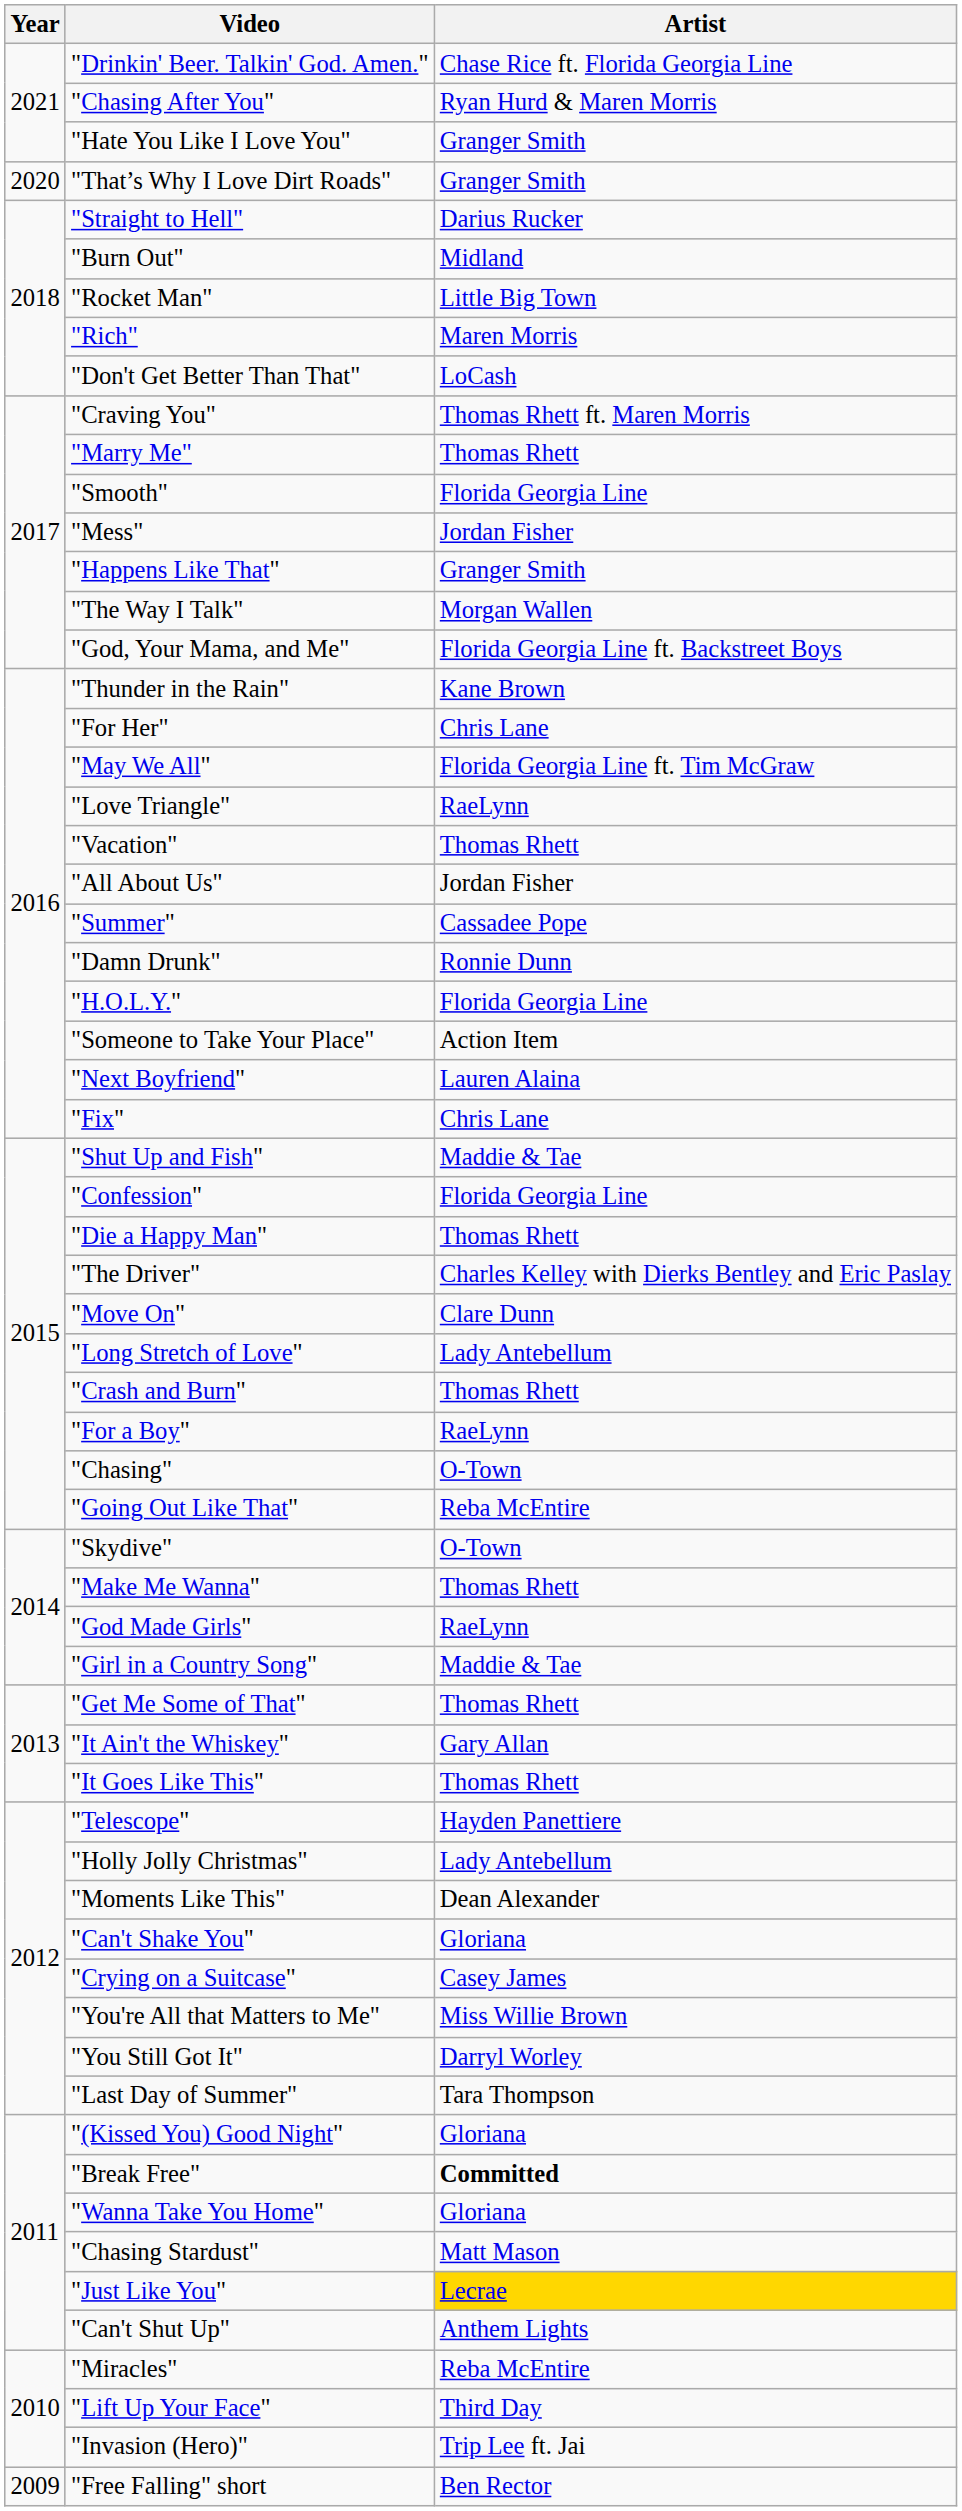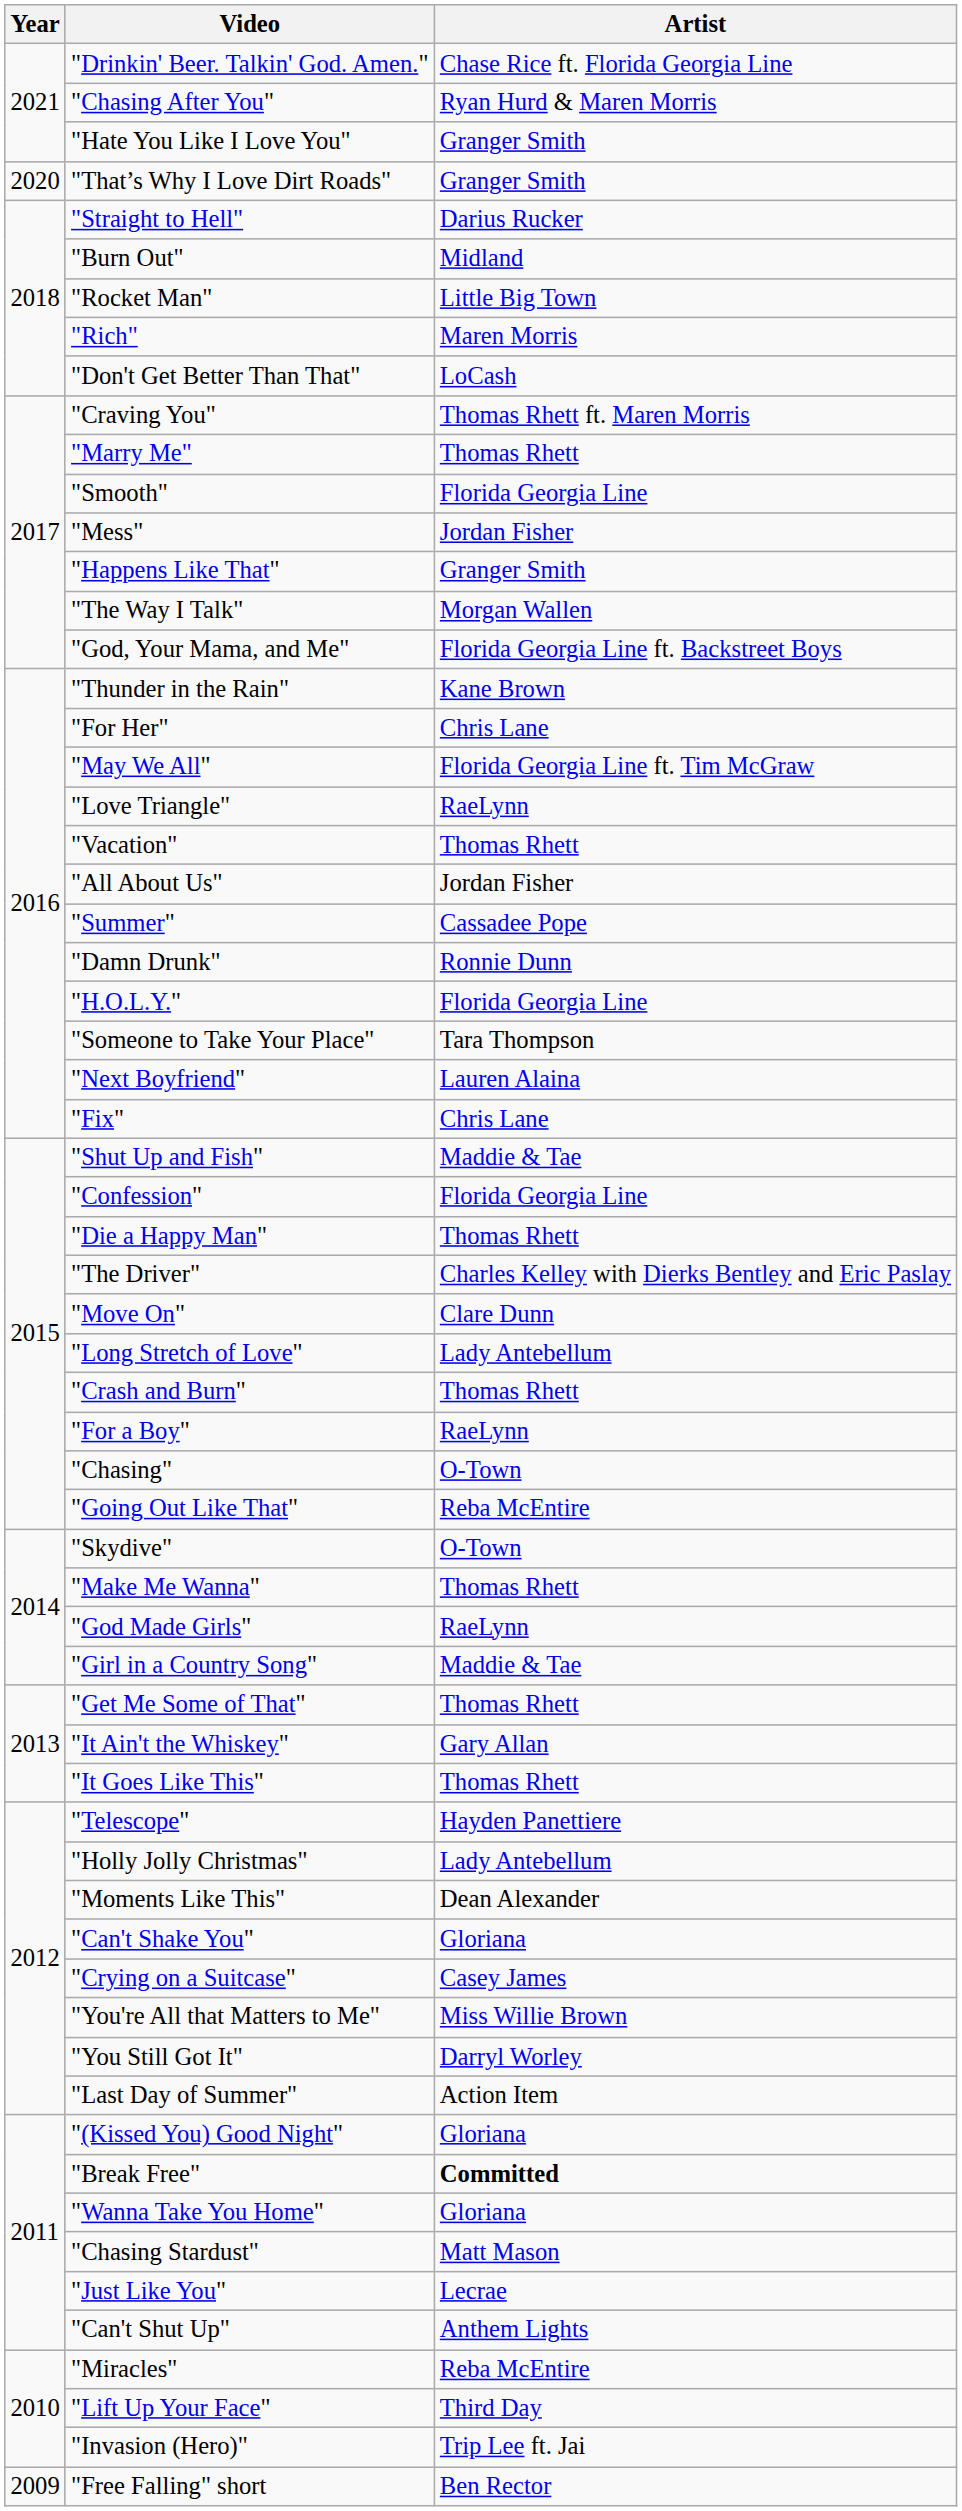 <table class="wikitable">
 <tr>
 <th>Year</th>
 <th>Video</th>
 <th>Artist</th>
 </tr>
 <tr>
 <td rowspan="3">2021</td>
 <td>"<a href='#'>Drinkin' Beer. Talkin' God. Amen.</a>"</td>
 <td><a href='#'>Chase Rice</a> ft. <a href='#'>Florida Georgia Line</a></td>
 </tr>
 <tr>
 <td>"<a href='#'>Chasing After You</a>"</td>
 <td><a href='#'>Ryan Hurd</a> & <a href='#'>Maren Morris</a></td>
 </tr>
 <tr>
 <td>"Hate You Like I Love You"</td>
 <td><a href='#'>Granger Smith</a></td>
 </tr>
 <tr>
 <td>2020</td>
 <td>"That’s Why I Love Dirt Roads"</td>
 <td><a href='#'>Granger Smith</a></td>
 </tr>
 <tr>
 <td rowspan="5">2018</td>
 <td><a href='#'>"Straight to Hell"</a></td>
 <td><a href='#'>Darius Rucker</a></td>
 </tr>
 <tr>
 <td>"Burn Out"</td>
 <td><a href='#'>Midland</a></td>
 </tr>
 <tr>
 <td>"Rocket Man"</td>
 <td><a href='#'>Little Big Town</a></td>
 </tr>
 <tr>
 <td><a href='#'>"Rich"</a></td>
 <td><a href='#'>Maren Morris</a></td>
 </tr>
 <tr>
 <td>"Don't Get Better Than That"</td>
 <td><a href='#'>LoCash</a></td>
 </tr>
 <tr>
 <td rowspan="7">2017</td>
 <td>"Craving You"</td>
 <td><a href='#'>Thomas Rhett</a> ft. <a href='#'>Maren Morris</a></td>
 </tr>
 <tr>
 <td><a href='#'>"Marry Me"</a></td>
 <td><a href='#'>Thomas Rhett</a></td>
 </tr>
 <tr>
 <td>"Smooth"</td>
 <td><a href='#'>Florida Georgia Line</a></td>
 </tr>
 <tr>
 <td>"Mess"</td>
 <td><a href='#'>Jordan Fisher</a></td>
 </tr>
 <tr>
 <td>"<a href='#'>Happens Like That</a>"</td>
 <td><a href='#'>Granger Smith</a></td>
 </tr>
 <tr>
 <td>"The Way I Talk"</td>
 <td><a href='#'>Morgan Wallen</a></td>
 </tr>
 <tr>
 <td>"God, Your Mama, and Me"</td>
 <td><a href='#'>Florida Georgia Line</a> ft. <a href='#'>Backstreet Boys</a></td>
 </tr>
 <tr>
 <td rowspan="12">2016</td>
 <td>"Thunder in the Rain"</td>
 <td><a href='#'>Kane Brown</a></td>
 </tr>
 <tr>
 <td>"For Her"</td>
 <td><a href='#'>Chris Lane</a></td>
 </tr>
 <tr>
 <td>"<a href='#'>May We All</a>"</td>
 <td><a href='#'>Florida Georgia Line</a> ft. <a href='#'>Tim McGraw</a></td>
 </tr>
 <tr>
 <td>"Love Triangle"</td>
 <td><a href='#'>RaeLynn</a></td>
 </tr>
 <tr>
 <td>"Vacation"</td>
 <td><a href='#'>Thomas Rhett</a></td>
 </tr>
 <tr>
 <td>"All About Us"</td>
 <td>Jordan Fisher</td>
 </tr>
 <tr>
 <td>"<a href='#'>Summer</a>"</td>
 <td><a href='#'>Cassadee Pope</a></td>
 </tr>
 <tr>
 <td>"Damn Drunk"</td>
 <td><a href='#'>Ronnie Dunn</a></td>
 </tr>
 <tr>
 <td>"<a href='#'>H.O.L.Y.</a>"</td>
 <td><a href='#'>Florida Georgia Line</a></td>
 </tr>
 <tr>
 <td>"Someone to Take Your Place"</td>
-<td>Action Item</td>
+<td>Tara Thompson</td>
 </tr>
 <tr>
 <td>"<a href='#'>Next Boyfriend</a>"</td>
 <td><a href='#'>Lauren Alaina</a></td>
 </tr>
 <tr>
 <td>"<a href='#'>Fix</a>"</td>
 <td><a href='#'>Chris Lane</a></td>
 </tr>
 <tr>
 <td rowspan="10">2015</td>
 <td>"<a href='#'>Shut Up and Fish</a>"</td>
 <td><a href='#'>Maddie & Tae</a></td>
 </tr>
 <tr>
 <td>"<a href='#'>Confession</a>"</td>
 <td><a href='#'>Florida Georgia Line</a></td>
 </tr>
 <tr>
 <td>"<a href='#'>Die a Happy Man</a>"</td>
 <td><a href='#'>Thomas Rhett</a></td>
 </tr>
 <tr>
 <td>"The Driver"</td>
 <td><a href='#'>Charles Kelley</a> with <a href='#'>Dierks Bentley</a> and <a href='#'>Eric Paslay</a></td>
 </tr>
 <tr>
 <td>"<a href='#'>Move On</a>"</td>
 <td><a href='#'>Clare Dunn</a></td>
 </tr>
 <tr>
 <td>"<a href='#'>Long Stretch of Love</a>"</td>
 <td><a href='#'>Lady Antebellum</a></td>
 </tr>
 <tr>
 <td>"<a href='#'>Crash and Burn</a>"</td>
 <td><a href='#'>Thomas Rhett</a></td>
 </tr>
 <tr>
 <td>"<a href='#'>For a Boy</a>"</td>
 <td><a href='#'>RaeLynn</a></td>
 </tr>
 <tr>
 <td>"Chasing"</td>
 <td><a href='#'>O-Town</a></td>
 </tr>
 <tr>
 <td>"<a href='#'>Going Out Like That</a>"</td>
 <td><a href='#'>Reba McEntire</a></td>
 </tr>
 <tr>
 <td rowspan="4">2014</td>
 <td>"Skydive"</td>
 <td><a href='#'>O-Town</a></td>
 </tr>
 <tr>
 <td>"<a href='#'>Make Me Wanna</a>"</td>
 <td><a href='#'>Thomas Rhett</a></td>
 </tr>
 <tr>
 <td>"<a href='#'>God Made Girls</a>"</td>
 <td><a href='#'>RaeLynn</a></td>
 </tr>
 <tr>
 <td>"<a href='#'>Girl in a Country Song</a>"</td>
 <td><a href='#'>Maddie & Tae</a></td>
 </tr>
 <tr>
 <td rowspan="3">2013</td>
 <td>"<a href='#'>Get Me Some of That</a>"</td>
 <td><a href='#'>Thomas Rhett</a></td>
 </tr>
 <tr>
 <td>"<a href='#'>It Ain't the Whiskey</a>"</td>
 <td><a href='#'>Gary Allan</a></td>
 </tr>
 <tr>
 <td>"<a href='#'>It Goes Like This</a>"</td>
 <td><a href='#'>Thomas Rhett</a></td>
 </tr>
 <tr>
 <td rowspan="8">2012</td>
 <td>"<a href='#'>Telescope</a>"</td>
 <td><a href='#'>Hayden Panettiere</a></td>
 </tr>
 <tr>
 <td>"Holly Jolly Christmas"</td>
 <td><a href='#'>Lady Antebellum</a></td>
 </tr>
 <tr>
 <td>"Moments Like This"</td>
 <td>Dean Alexander</td>
 </tr>
 <tr>
 <td>"<a href='#'>Can't Shake You</a>"</td>
 <td><a href='#'>Gloriana</a></td>
 </tr>
 <tr>
 <td>"<a href='#'>Crying on a Suitcase</a>"</td>
 <td><a href='#'>Casey James</a></td>
 </tr>
 <tr>
 <td>"You're All that Matters to Me"</td>
 <td><a href='#'>Miss Willie Brown</a></td>
 </tr>
 <tr>
 <td>"You Still Got It"</td>
 <td><a href='#'>Darryl Worley</a></td>
 </tr>
 <tr>
 <td>"Last Day of Summer"</td>
-<td>Tara Thompson</td>
+<td>Action Item</td>
 </tr>
 <tr>
 <td rowspan="6">2011</td>
 <td>"<a href='#'>(Kissed You) Good Night</a>"</td>
 <td><a href='#'>Gloriana</a></td>
 </tr>
 <tr>
 <td>"Break Free"</td>
 <td><strong>Committed</strong></td>
 </tr>
 <tr>
 <td>"<a href='#'>Wanna Take You Home</a>"</td>
 <td><a href='#'>Gloriana</a></td>
 </tr>
 <tr>
 <td>"Chasing Stardust"</td>
 <td><a href='#'>Matt Mason</a></td>
 </tr>
 <tr>
 <td>"<a href='#'>Just Like You</a>"</td>
-<td style="background: gold;"><a href='#'>Lecrae</a></td>
+<td><a href='#'>Lecrae</a></td>
 </tr>
 <tr>
 <td>"Can't Shut Up"</td>
 <td><a href='#'>Anthem Lights</a></td>
 </tr>
 <tr>
 <td rowspan="3">2010</td>
 <td>"Miracles"</td>
 <td><a href='#'>Reba McEntire</a></td>
 </tr>
 <tr>
 <td>"<a href='#'>Lift Up Your Face</a>"</td>
 <td><a href='#'>Third Day</a></td>
 </tr>
 <tr>
 <td>"Invasion (Hero)"</td>
 <td><a href='#'>Trip Lee</a> ft. Jai</td>
 </tr>
 <tr>
 <td>2009</td>
 <td>"Free Falling" short</td>
 <td><a href='#'>Ben Rector</a></td>
 </tr>
 </table>
